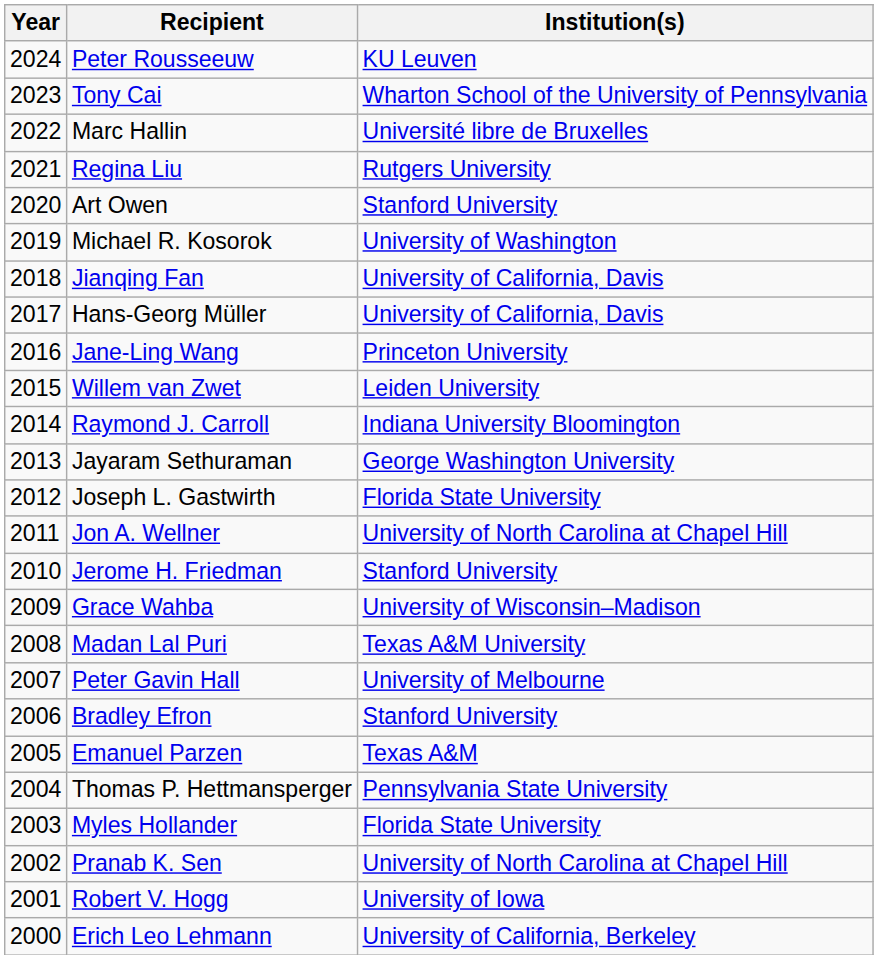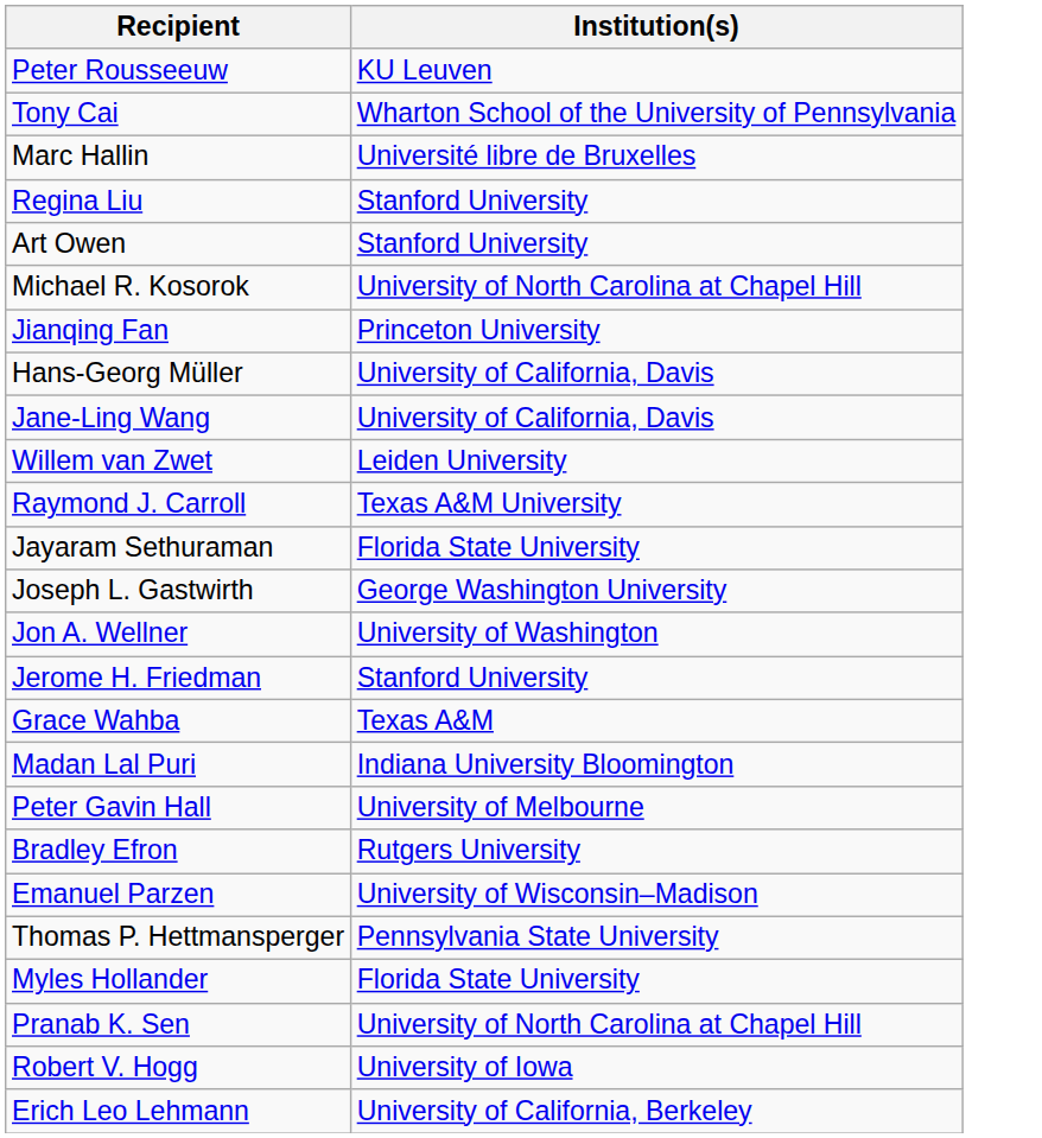 <table class="wikitable">
 <tr>
-<th>Year</th>
 <th>Recipient</th>
 <th>Institution(s)</th>
 </tr>
 <tr>
-<td>2024</td>
 <td><a href='#'>Peter Rousseeuw</a></td>
 <td><a href='#'>KU Leuven</a></td>
 </tr>
 <tr>
-<td>2023</td>
 <td><a href='#'>Tony Cai</a></td>
 <td><a href='#'>Wharton School of the University of Pennsylvania</a></td>
 </tr>
 <tr>
-<td>2022</td>
 <td>Marc Hallin</td>
 <td><a href='#'>Université libre de Bruxelles</a></td>
 </tr>
 <tr>
-<td>2021</td>
 <td><a href='#'>Regina Liu</a></td>
-<td><a href='#'>Rutgers University</a></td>
+<td><a href='#'>Stanford University</a></td>
 </tr>
 <tr>
-<td>2020</td>
 <td>Art Owen</td>
 <td><a href='#'>Stanford University</a></td>
 </tr>
 <tr>
-<td>2019</td>
 <td>Michael R. Kosorok</td>
-<td><a href='#'>University of Washington</a></td>
+<td><a href='#'>University of North Carolina at Chapel Hill</a></td>
 </tr>
 <tr>
-<td>2018</td>
 <td><a href='#'>Jianqing Fan</a></td>
-<td><a href='#'>University of California, Davis</a></td>
+<td><a href='#'>Princeton University</a></td>
 </tr>
 <tr>
-<td>2017</td>
 <td>Hans-Georg Müller</td>
 <td><a href='#'>University of California, Davis</a></td>
 </tr>
 <tr>
-<td>2016</td>
 <td><a href='#'>Jane-Ling Wang</a></td>
-<td><a href='#'>Princeton University</a></td>
+<td><a href='#'>University of California, Davis</a></td>
 </tr>
 <tr>
-<td>2015</td>
 <td><a href='#'>Willem van Zwet</a></td>
 <td><a href='#'>Leiden University</a></td>
 </tr>
 <tr>
-<td>2014</td>
 <td><a href='#'>Raymond J. Carroll</a></td>
-<td><a href='#'>Indiana University Bloomington</a></td>
+<td><a href='#'>Texas A&M University</a></td>
 </tr>
 <tr>
-<td>2013</td>
 <td>Jayaram Sethuraman</td>
+<td><a href='#'>Florida State University</a></td>
+</tr>
+<tr>
+<td>Joseph L. Gastwirth</td>
 <td><a href='#'>George Washington University</a></td>
 </tr>
 <tr>
-<td>2012</td>
-<td>Joseph L. Gastwirth</td>
-<td><a href='#'>Florida State University</a></td>
+<td><a href='#'>Jon A. Wellner</a></td>
+<td><a href='#'>University of Washington</a></td>
 </tr>
 <tr>
-<td>2011</td>
-<td><a href='#'>Jon A. Wellner</a></td>
-<td><a href='#'>University of North Carolina at Chapel Hill</a></td>
-</tr>
-<tr>
-<td>2010</td>
 <td><a href='#'>Jerome H. Friedman</a></td>
 <td><a href='#'>Stanford University</a></td>
 </tr>
 <tr>
-<td>2009</td>
 <td><a href='#'>Grace Wahba</a></td>
-<td><a href='#'>University of Wisconsin–Madison</a></td>
+<td><a href='#'>Texas A&M</a></td>
 </tr>
 <tr>
-<td>2008</td>
 <td><a href='#'>Madan Lal Puri</a></td>
-<td><a href='#'>Texas A&M University</a></td>
+<td><a href='#'>Indiana University Bloomington</a></td>
 </tr>
 <tr>
-<td>2007</td>
 <td><a href='#'>Peter Gavin Hall</a></td>
 <td><a href='#'>University of Melbourne</a> <br></td>
 </tr>
 <tr>
-<td>2006</td>
 <td><a href='#'>Bradley Efron</a></td>
-<td><a href='#'>Stanford University</a></td>
+<td><a href='#'>Rutgers University</a></td>
 </tr>
 <tr>
-<td>2005</td>
 <td><a href='#'>Emanuel Parzen</a></td>
-<td><a href='#'>Texas A&M</a></td>
+<td><a href='#'>University of Wisconsin–Madison</a></td>
 </tr>
 <tr>
-<td>2004</td>
 <td>Thomas P. Hettmansperger</td>
 <td><a href='#'>Pennsylvania State University</a></td>
 </tr>
 <tr>
-<td>2003</td>
 <td><a href='#'>Myles Hollander</a></td>
 <td><a href='#'>Florida State University</a></td>
 </tr>
 <tr>
-<td>2002</td>
 <td><a href='#'>Pranab K. Sen</a></td>
 <td><a href='#'>University of North Carolina at Chapel Hill</a></td>
 </tr>
 <tr>
-<td>2001</td>
 <td><a href='#'>Robert V. Hogg</a></td>
 <td><a href='#'>University of Iowa</a></td>
 </tr>
 <tr>
-<td>2000</td>
 <td><a href='#'>Erich Leo Lehmann</a></td>
 <td><a href='#'>University of California, Berkeley</a></td>
 </tr>
 </table>
